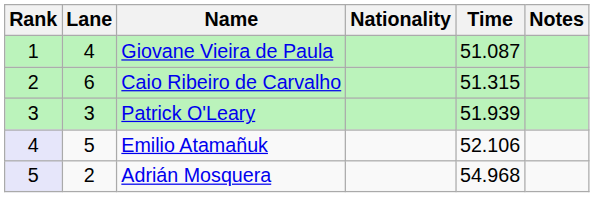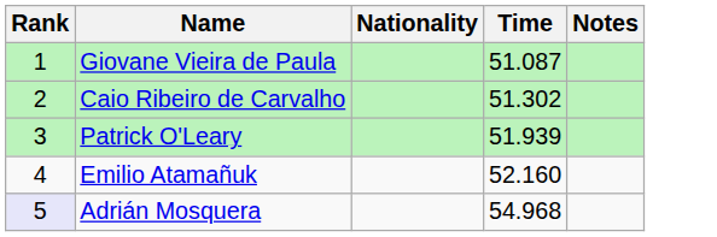 <table class="wikitable" style="text-align:center;">
 <tr>
 <th>Rank</th>
-<th>Lane</th>
 <th>Name</th>
 <th>Nationality</th>
 <th>Time</th>
 <th>Notes</th>
 </tr>
 <tr bgcolor=bbf3bb>
 <td>1</td>
-<td>4</td>
 <td align=left><a href='#'>Giovane Vieira de Paula</a></td>
 <td align=left></td>
 <td>51.087</td>
 <td></td>
 </tr>
 <tr bgcolor=bbf3bb>
 <td>2</td>
-<td>6</td>
 <td align=left><a href='#'>Caio Ribeiro de Carvalho</a></td>
 <td align=left></td>
-<td>51.315</td>
+<td>51.302</td>
 <td></td>
 </tr>
 <tr bgcolor=bbf3bb>
-<td>3</td>
 <td>3</td>
 <td align=left><a href='#'>Patrick O'Leary</a></td>
 <td align=left></td>
 <td>51.939</td>
 <td></td>
 </tr>
 <tr>
-<td style="background: lavender;">4</td>
-<td>5</td>
+<td>4</td>
 <td align=left><a href='#'>Emilio Atamañuk</a></td>
 <td align=left></td>
-<td>52.106</td>
+<td>52.160</td>
 <td></td>
 </tr>
 <tr>
 <td style="background: lavender;">5</td>
-<td>2</td>
 <td align=left><a href='#'>Adrián Mosquera</a></td>
 <td align=left></td>
 <td>54.968</td>
 <td></td>
 </tr>
 </table>
